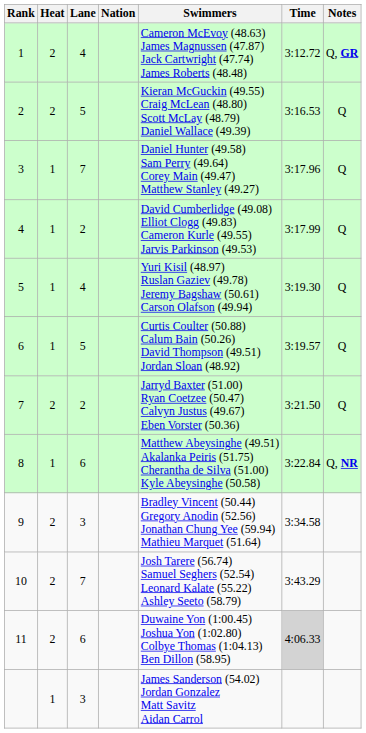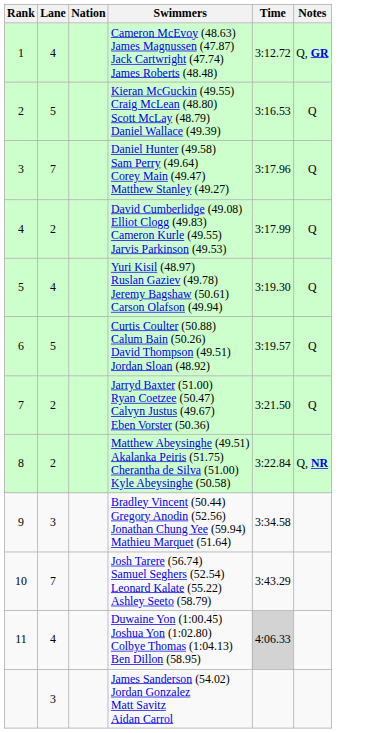 <table class="wikitable sortable" style="text-align:center">
 <tr>
 <th>Rank</th>
-<th>Heat</th>
 <th>Lane</th>
 <th>Nation</th>
 <th>Swimmers</th>
 <th>Time</th>
 <th>Notes</th>
 </tr>
 <tr bgcolor="ccffcc">
 <td>1</td>
-<td>2</td>
 <td>4</td>
 <td align="left"></td>
 <td align="left"><a href='#'>Cameron McEvoy</a> (48.63)<br><a href='#'>James Magnussen</a> (47.87)<br><a href='#'>Jack Cartwright</a> (47.74)<br><a href='#'>James Roberts</a> (48.48)</td>
 <td>3:12.72</td>
 <td>Q, <strong><a href='#'>GR</a></strong></td>
 </tr>
 <tr bgcolor="ccffcc">
-<td>2</td>
 <td>2</td>
 <td>5</td>
 <td align="left"></td>
 <td align="left"><a href='#'>Kieran McGuckin</a> (49.55)<br><a href='#'>Craig McLean</a> (48.80)<br><a href='#'>Scott McLay</a> (48.79)<br><a href='#'>Daniel Wallace</a> (49.39)</td>
 <td>3:16.53</td>
 <td>Q</td>
 </tr>
 <tr bgcolor="ccffcc">
 <td>3</td>
-<td>1</td>
 <td>7</td>
 <td align="left"></td>
 <td align="left"><a href='#'>Daniel Hunter</a> (49.58)<br><a href='#'>Sam Perry</a> (49.64)<br><a href='#'>Corey Main</a> (49.47)<br><a href='#'>Matthew Stanley</a> (49.27)</td>
 <td>3:17.96</td>
 <td>Q</td>
 </tr>
 <tr bgcolor="ccffcc">
 <td>4</td>
-<td>1</td>
 <td>2</td>
 <td align="left"></td>
 <td align="left"><a href='#'>David Cumberlidge</a> (49.08)<br><a href='#'>Elliot Clogg</a> (49.83)<br><a href='#'>Cameron Kurle</a> (49.55)<br><a href='#'>Jarvis Parkinson</a> (49.53)</td>
 <td>3:17.99</td>
 <td>Q</td>
 </tr>
 <tr bgcolor="ccffcc">
 <td>5</td>
-<td>1</td>
 <td>4</td>
 <td align="left"></td>
 <td align="left"><a href='#'>Yuri Kisil</a> (48.97)<br><a href='#'>Ruslan Gaziev</a> (49.78)<br><a href='#'>Jeremy Bagshaw</a> (50.61)<br><a href='#'>Carson Olafson</a> (49.94)</td>
 <td>3:19.30</td>
 <td>Q</td>
 </tr>
 <tr bgcolor="ccffcc">
 <td>6</td>
-<td>1</td>
 <td>5</td>
 <td align="left"></td>
 <td align="left"><a href='#'>Curtis Coulter</a> (50.88)<br><a href='#'>Calum Bain</a> (50.26)<br><a href='#'>David Thompson</a> (49.51)<br><a href='#'>Jordan Sloan</a> (48.92)</td>
 <td>3:19.57</td>
 <td>Q</td>
 </tr>
 <tr bgcolor="ccffcc">
 <td>7</td>
 <td>2</td>
-<td>2</td>
 <td align="left"></td>
 <td align="left"><a href='#'>Jarryd Baxter</a> (51.00)<br><a href='#'>Ryan Coetzee</a> (50.47)<br><a href='#'>Calvyn Justus</a> (49.67)<br><a href='#'>Eben Vorster</a> (50.36)</td>
 <td>3:21.50</td>
 <td>Q</td>
 </tr>
 <tr bgcolor="ccffcc">
 <td>8</td>
-<td>1</td>
-<td>6</td>
+<td>2</td>
 <td align="left"></td>
 <td align="left"><a href='#'>Matthew Abeysinghe</a> (49.51)<br><a href='#'>Akalanka Peiris</a> (51.75)<br><a href='#'>Cherantha de Silva</a> (51.00)<br><a href='#'>Kyle Abeysinghe</a> (50.58)</td>
 <td>3:22.84</td>
 <td>Q, <strong><a href='#'>NR</a></strong></td>
 </tr>
 <tr>
 <td>9</td>
-<td>2</td>
 <td>3</td>
 <td align="left"></td>
 <td align="left"><a href='#'>Bradley Vincent</a> (50.44)<br><a href='#'>Gregory Anodin</a> (52.56)<br><a href='#'>Jonathan Chung Yee</a> (59.94)<br><a href='#'>Mathieu Marquet</a> (51.64)</td>
 <td>3:34.58</td>
 <td></td>
 </tr>
 <tr>
 <td>10</td>
-<td>2</td>
 <td>7</td>
 <td align="left"></td>
 <td align="left"><a href='#'>Josh Tarere</a> (56.74)<br><a href='#'>Samuel Seghers</a> (52.54)<br><a href='#'>Leonard Kalate</a> (55.22)<br><a href='#'>Ashley Seeto</a> (58.79)</td>
 <td>3:43.29</td>
 <td></td>
 </tr>
 <tr>
 <td>11</td>
-<td>2</td>
-<td>6</td>
+<td>4</td>
 <td align="left"></td>
 <td align="left"><a href='#'>Duwaine Yon</a> (1:00.45)<br><a href='#'>Joshua Yon</a> (1:02.80)<br><a href='#'>Colbye Thomas</a> (1:04.13)<br><a href='#'>Ben Dillon</a> (58.95)</td>
 <td style="background: lightgrey;">4:06.33</td>
 <td></td>
 </tr>
 <tr>
 <td></td>
-<td>1</td>
 <td>3</td>
 <td align="left"></td>
 <td align="left"><a href='#'>James Sanderson</a> (54.02)<br><a href='#'>Jordan Gonzalez</a><br><a href='#'>Matt Savitz</a><br><a href='#'>Aidan Carrol</a></td>
 <td></td>
 <td></td>
 </tr>
 </table>
